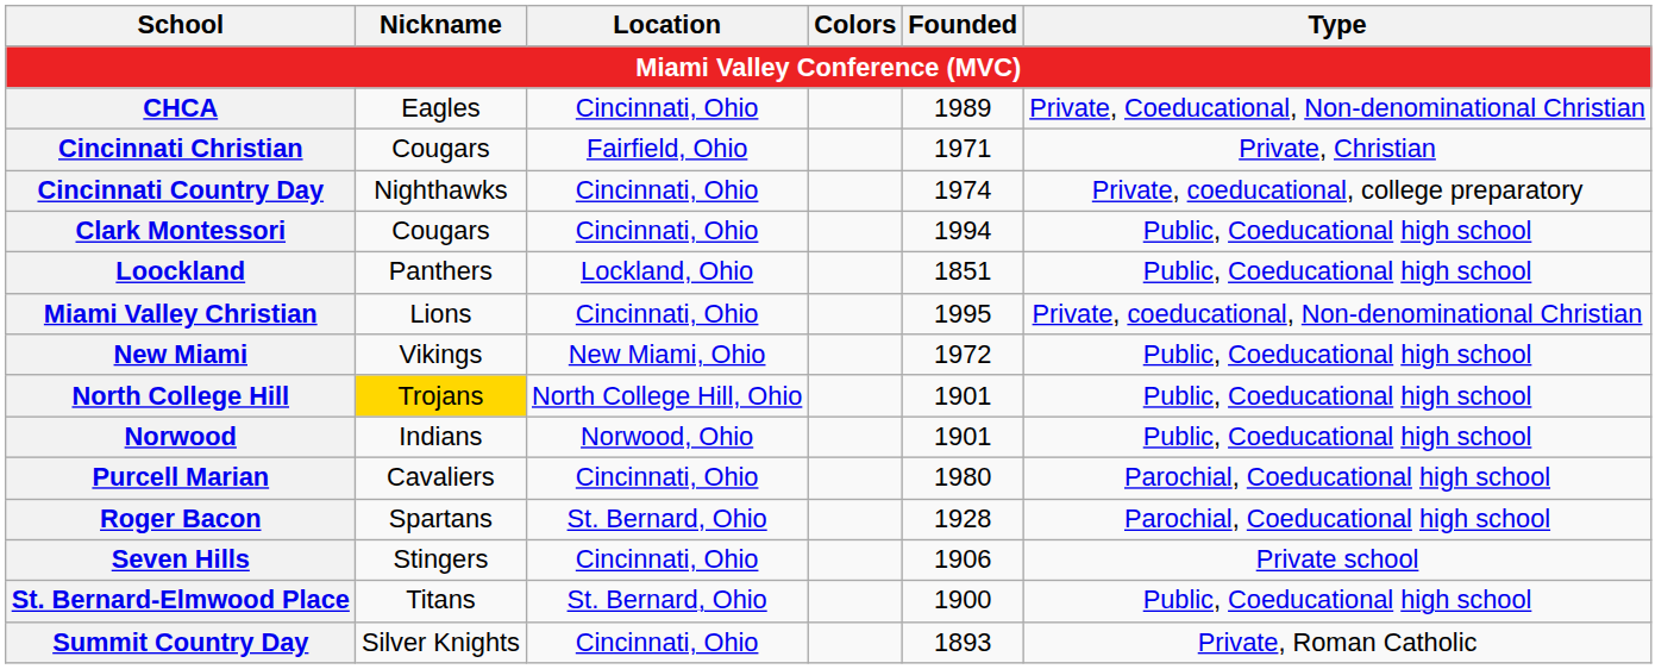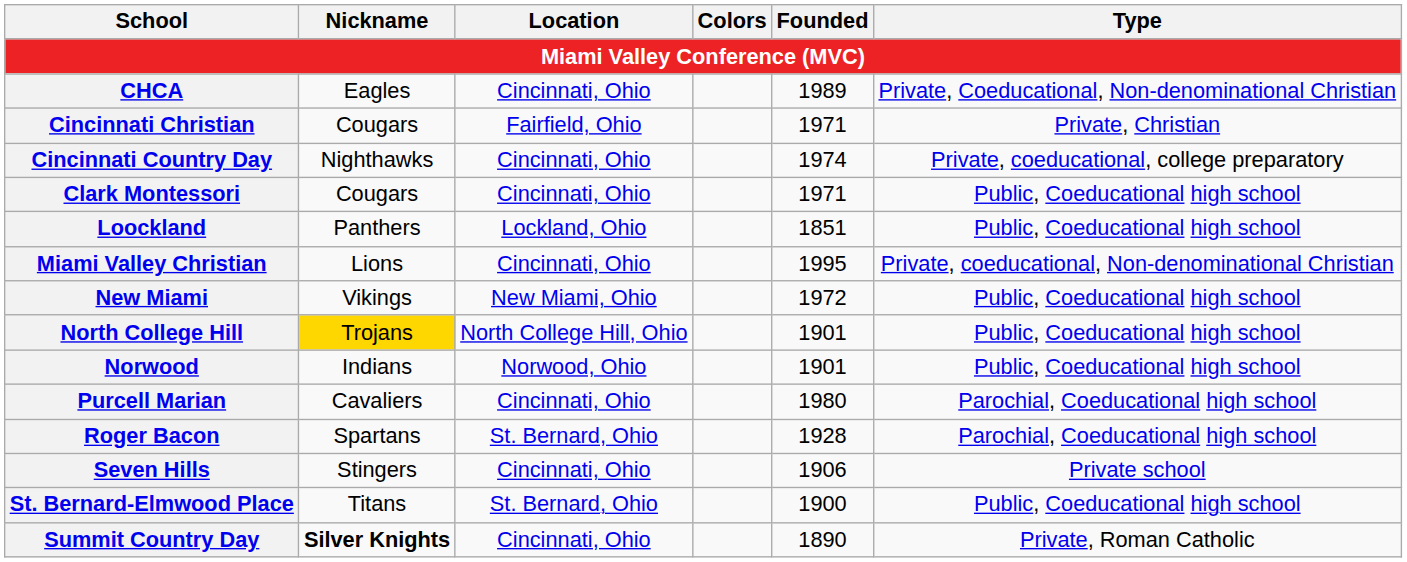 <table class="wikitable sortable" style="text-align:center">
 <tr>
 <th>School</th>
 <th>Nickname</th>
 <th>Location</th>
 <th class="unsortable">Colors</th>
 <th>Founded</th>
 <th>Type</th>
 </tr>
 <tr>
 <th colspan="7" style="background:#ec2224; color: white;">Miami Valley Conference (MVC)</th>
 </tr>
 <tr>
 <th><a href='#'>CHCA</a></th>
 <td>Eagles</td>
 <td><a href='#'>Cincinnati, Ohio</a></td>
 <td> </td>
 <td>1989</td>
 <td><a href='#'>Private</a>, <a href='#'>Coeducational</a>, <a href='#'>Non-denominational Christian</a></td>
 </tr>
 <tr>
 <th><a href='#'>Cincinnati Christian</a></th>
 <td>Cougars</td>
 <td><a href='#'>Fairfield, Ohio</a></td>
 <td> </td>
 <td>1971</td>
 <td><a href='#'>Private</a>, <a href='#'>Christian</a></td>
 </tr>
 <tr>
 <th><a href='#'>Cincinnati Country Day</a></th>
 <td>Nighthawks</td>
 <td><a href='#'>Cincinnati, Ohio</a></td>
 <td> </td>
 <td>1974</td>
 <td><a href='#'>Private</a>, <a href='#'>coeducational</a>, college preparatory</td>
 </tr>
 <tr>
 <th><a href='#'>Clark Montessori</a></th>
 <td>Cougars</td>
 <td><a href='#'>Cincinnati, Ohio</a></td>
 <td>  </td>
-<td>1994</td>
+<td>1971</td>
 <td><a href='#'>Public</a>, <a href='#'>Coeducational</a> <a href='#'>high school</a></td>
 </tr>
 <tr>
 <th><a href='#'>Loockland</a></th>
 <td>Panthers</td>
 <td><a href='#'>Lockland, Ohio</a></td>
 <td> </td>
 <td>1851</td>
 <td><a href='#'>Public</a>, <a href='#'>Coeducational</a> <a href='#'>high school</a></td>
 </tr>
 <tr>
 <th><a href='#'>Miami Valley Christian</a></th>
 <td>Lions</td>
 <td><a href='#'>Cincinnati, Ohio</a></td>
 <td> </td>
 <td>1995</td>
 <td><a href='#'>Private</a>, <a href='#'>coeducational</a>, <a href='#'>Non-denominational Christian</a></td>
 </tr>
 <tr>
 <th><a href='#'>New Miami</a></th>
 <td>Vikings</td>
 <td><a href='#'>New Miami, Ohio</a></td>
 <td> </td>
 <td>1972</td>
 <td><a href='#'>Public</a>, <a href='#'>Coeducational</a> <a href='#'>high school</a></td>
 </tr>
 <tr>
 <th><a href='#'>North College Hill</a></th>
 <td style="background: gold;">Trojans</td>
 <td><a href='#'>North College Hill, Ohio</a></td>
 <td> </td>
 <td>1901</td>
 <td><a href='#'>Public</a>, <a href='#'>Coeducational</a> <a href='#'>high school</a></td>
 </tr>
 <tr>
 <th><a href='#'>Norwood</a></th>
 <td>Indians</td>
 <td><a href='#'>Norwood, Ohio</a></td>
 <td> </td>
 <td>1901</td>
 <td><a href='#'>Public</a>, <a href='#'>Coeducational</a> <a href='#'>high school</a></td>
 </tr>
 <tr>
 <th><a href='#'>Purcell Marian</a></th>
 <td>Cavaliers</td>
 <td><a href='#'>Cincinnati, Ohio</a></td>
 <td>  </td>
 <td>1980</td>
 <td><a href='#'>Parochial</a>, <a href='#'>Coeducational</a> <a href='#'>high school</a></td>
 </tr>
 <tr>
 <th><a href='#'>Roger Bacon</a></th>
 <td>Spartans</td>
 <td><a href='#'>St. Bernard, Ohio</a></td>
 <td> </td>
 <td>1928</td>
 <td><a href='#'>Parochial</a>, <a href='#'>Coeducational</a> <a href='#'>high school</a></td>
 </tr>
 <tr>
 <th><a href='#'>Seven Hills</a></th>
 <td>Stingers</td>
 <td><a href='#'>Cincinnati, Ohio</a></td>
 <td> </td>
 <td>1906</td>
 <td><a href='#'>Private school</a></td>
 </tr>
 <tr>
 <th><a href='#'>St. Bernard-Elmwood Place</a></th>
 <td>Titans</td>
 <td><a href='#'>St. Bernard, Ohio</a></td>
 <td> </td>
 <td>1900</td>
 <td><a href='#'>Public</a>, <a href='#'>Coeducational</a> <a href='#'>high school</a></td>
 </tr>
 <tr>
 <th><a href='#'>Summit Country Day</a></th>
-<td>Silver Knights</td>
+<td><strong>Silver Knights</strong></td>
 <td><a href='#'>Cincinnati, Ohio</a></td>
 <td> </td>
-<td>1893</td>
+<td>1890</td>
 <td><a href='#'>Private</a>, Roman Catholic</td>
 </tr>
 </table>
